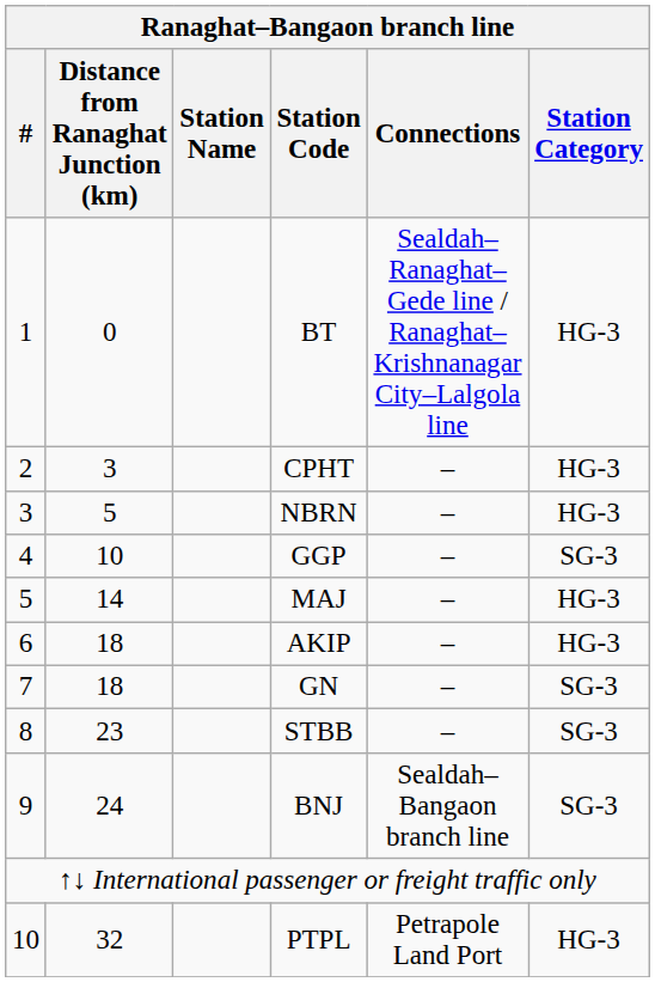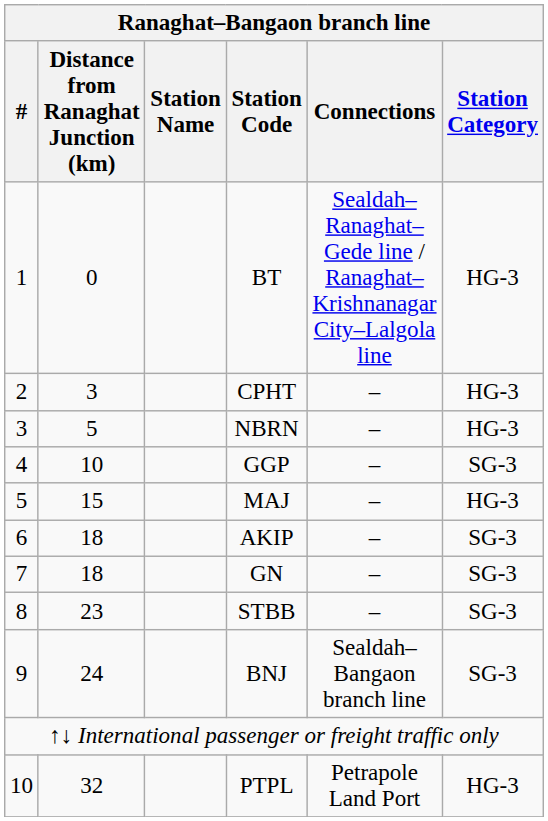 <table class="wikitable" style="text-align:center; width:50%;">
 <tr>
 <th colspan="6"><strong>Ranaghat–Bangaon branch line</strong></th>
 </tr>
 <tr>
 <th style="max-width:1%;">#</th>
 <th style="max-width:1%;">Distance from Ranaghat Junction (km)</th>
 <th style="max-width:5%;">Station Name</th>
 <th style="max-width:1%;">Station Code</th>
 <th style="max-width:1%;">Connections</th>
 <th><a href='#'>Station Category</a></th>
 </tr>
 <tr>
 <td>1</td>
 <td>0</td>
 <td><strong></strong></td>
 <td>BT</td>
 <td><a href='#'>Sealdah–Ranaghat–Gede line</a> / <a href='#'>Ranaghat–Krishnanagar City–Lalgola line</a></td>
 <td>HG-3</td>
 </tr>
 <tr>
 <td>2</td>
 <td>3</td>
 <td></td>
 <td>CPHT</td>
 <td>–</td>
 <td>HG-3</td>
 </tr>
 <tr>
 <td>3</td>
 <td>5</td>
 <td></td>
 <td>NBRN</td>
 <td>–</td>
 <td>HG-3</td>
 </tr>
 <tr>
 <td>4</td>
 <td>10</td>
 <td></td>
 <td>GGP</td>
 <td>–</td>
 <td>SG-3</td>
 </tr>
 <tr>
 <td>5</td>
-<td>14</td>
+<td>15</td>
 <td><strong></strong></td>
 <td>MAJ</td>
 <td>–</td>
 <td>HG-3</td>
 </tr>
 <tr>
 <td>6</td>
 <td>18</td>
 <td></td>
 <td>AKIP</td>
 <td>–</td>
-<td>HG-3</td>
+<td>SG-3</td>
 </tr>
 <tr>
 <td>7</td>
 <td>18</td>
 <td></td>
 <td>GN</td>
 <td>–</td>
 <td>SG-3</td>
 </tr>
 <tr>
 <td>8</td>
 <td>23</td>
 <td></td>
 <td>STBB</td>
 <td>–</td>
 <td>SG-3</td>
 </tr>
 <tr>
 <td>9</td>
 <td>24</td>
 <td><strong></strong></td>
 <td>BNJ</td>
 <td>Sealdah–Bangaon branch line</td>
 <td>SG-3</td>
 </tr>
 <tr>
 <td colspan="6"><em>↑↓ International passenger or freight traffic only</em></td>
 </tr>
 <tr>
 <td>10</td>
 <td>32</td>
 <td></td>
 <td>PTPL</td>
 <td>Petrapole Land Port</td>
 <td>HG-3</td>
 </tr>
 </table>
